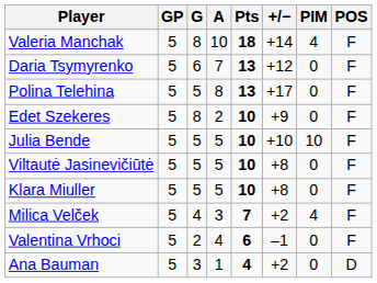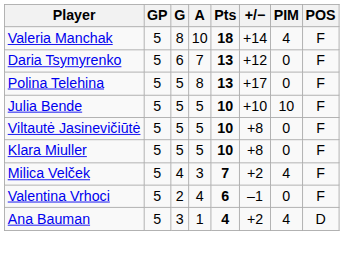 <table class="wikitable sortable" style="text-align:center;">
 <tr>
 <th>Player</th>
 <th>GP</th>
 <th>G</th>
 <th>A</th>
 <th>Pts</th>
 <th>+/−</th>
 <th>PIM</th>
 <th>POS</th>
 </tr>
 <tr>
 <td style="text-align:left;"> <a href='#'>Valeria Manchak</a></td>
 <td>5</td>
 <td>8</td>
 <td>10</td>
 <td><strong>18</strong></td>
 <td>+14</td>
 <td>4</td>
 <td>F</td>
 </tr>
 <tr>
 <td style="text-align:left;"> <a href='#'>Daria Tsymyrenko</a></td>
 <td>5</td>
 <td>6</td>
 <td>7</td>
 <td><strong>13</strong></td>
 <td>+12</td>
 <td>0</td>
 <td>F</td>
 </tr>
 <tr>
 <td style="text-align:left;"> <a href='#'>Polina Telehina</a></td>
 <td>5</td>
 <td>5</td>
 <td>8</td>
 <td><strong>13</strong></td>
 <td>+17</td>
-<td>0</td>
-<td>F</td>
-</tr>
-<tr>
-<td style="text-align:left;"> <a href='#'>Edet Szekeres</a></td>
-<td>5</td>
-<td>8</td>
-<td>2</td>
-<td><strong>10</strong></td>
-<td>+9</td>
 <td>0</td>
 <td>F</td>
 </tr>
 <tr>
 <td style="text-align:left;"> <a href='#'>Julia Bende</a></td>
 <td>5</td>
 <td>5</td>
 <td>5</td>
 <td><strong>10</strong></td>
 <td>+10</td>
 <td>10</td>
 <td>F</td>
 </tr>
 <tr>
 <td style="text-align:left;"> <a href='#'>Viltautė Jasinevičiūtė</a></td>
 <td>5</td>
 <td>5</td>
 <td>5</td>
 <td><strong>10</strong></td>
 <td>+8</td>
 <td>0</td>
 <td>F</td>
 </tr>
 <tr>
 <td style="text-align:left;"> <a href='#'>Klara Miuller</a></td>
 <td>5</td>
 <td>5</td>
 <td>5</td>
 <td><strong>10</strong></td>
 <td>+8</td>
 <td>0</td>
 <td>F</td>
 </tr>
 <tr>
 <td style="text-align:left;"> <a href='#'>Milica Velček</a></td>
 <td>5</td>
 <td>4</td>
 <td>3</td>
 <td><strong>7</strong></td>
 <td>+2</td>
 <td>4</td>
 <td>F</td>
 </tr>
 <tr>
 <td style="text-align:left;"> <a href='#'>Valentina Vrhoci</a></td>
 <td>5</td>
 <td>2</td>
 <td>4</td>
 <td><strong>6</strong></td>
 <td>–1</td>
 <td>0</td>
 <td>F</td>
 </tr>
 <tr>
 <td style="text-align:left;"> <a href='#'>Ana Bauman</a></td>
 <td>5</td>
 <td>3</td>
 <td>1</td>
 <td><strong>4</strong></td>
 <td>+2</td>
-<td>0</td>
+<td>4</td>
 <td>D</td>
 </tr>
 </table>
